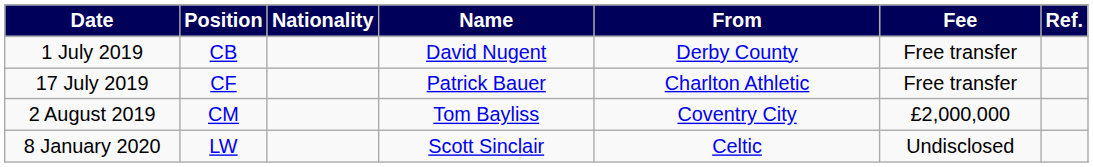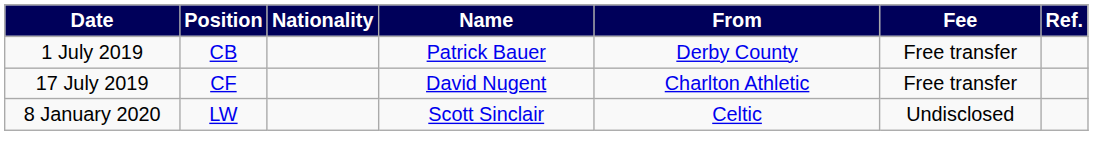 <table class="wikitable"  style="text-align:center; font-size:90%; ">
 <tr>
 <th style="background:#00005a; color:#FFFFFF; width:120px;">Date</th>
 <th style="background:#00005a; color:#FFFFFF; width:50px;">Position</th>
 <th style="background:#00005a; color:#FFFFFF; width:50px;">Nationality</th>
 <th style="background:#00005a; color:#FFFFFF; width:150px;">Name</th>
 <th style="background:#00005a; color:#FFFFFF; width:200px;">From</th>
 <th style="background:#00005a; color:#FFFFFF; width:110px;">Fee</th>
 <th style="background:#00005a; color:#FFFFFF; width:25px;">Ref.</th>
 </tr>
 <tr>
 <td>1 July 2019</td>
 <td><a href='#'>CB</a></td>
 <td></td>
-<td><a href='#'>David Nugent</a></td>
+<td><a href='#'>Patrick Bauer</a></td>
 <td> <a href='#'>Derby County</a></td>
 <td>Free transfer</td>
 <td></td>
 </tr>
 <tr>
 <td>17 July 2019</td>
 <td><a href='#'>CF</a></td>
 <td></td>
-<td><a href='#'>Patrick Bauer</a></td>
+<td><a href='#'>David Nugent</a></td>
 <td> <a href='#'>Charlton Athletic</a></td>
 <td>Free transfer</td>
-<td></td>
-</tr>
-<tr>
-<td>2 August 2019</td>
-<td><a href='#'>CM</a></td>
-<td></td>
-<td><a href='#'>Tom Bayliss</a></td>
-<td> <a href='#'>Coventry City</a></td>
-<td>£2,000,000</td>
 <td></td>
 </tr>
 <tr>
 <td>8 January 2020</td>
 <td><a href='#'>LW</a></td>
 <td></td>
 <td><a href='#'>Scott Sinclair</a></td>
 <td> <a href='#'>Celtic</a></td>
 <td>Undisclosed</td>
 <td></td>
 </tr>
 </table>
